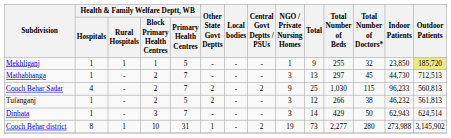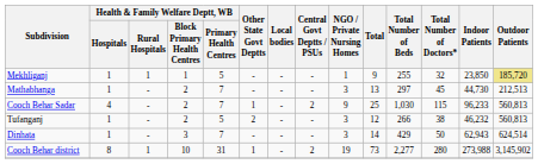 <table class="wikitable" style="text-align:center;font-size: 9pt">
 <tr>
 <th width="110" rowspan="2">Subdivision</th>
 <th width="160" colspan="4" rowspan="1">Health & Family Welfare Deptt, WB</th>
 <th widthspan="110" rowspan="2">Other<br>State<br>Govt<br>Deptts</th>
 <th widthspan="110" rowspan="2">Local<br>bodies</th>
 <th widthspan="110" rowspan="2">Central<br>Govt<br>Deptts /<br>PSUs</th>
 <th widthspan="110" rowspan="2">NGO /<br>Private<br>Nursing<br>Homes</th>
 <th widthspan="110" rowspan="2">Total</th>
 <th widthspan="110" rowspan="2">Total<br>Number<br>of<br>Beds</th>
 <th widthspan="110" rowspan="2">Total<br>Number<br>of<br>Doctors*</th>
 <th widthspan="130" rowspan="2">Indoor<br>Patients</th>
 <th widthspan="130" rowspan="2">Outdoor<br>Patients</th>
 </tr>
 <tr>
 <th width="40">Hospitals<br></th>
 <th width="40">Rural<br>Hospitals<br></th>
 <th width="40">Block<br>Primary<br>Health<br>Centres<br></th>
 <th width="40">Primary<br>Health<br>Centres<br></th>
 </tr>
 <tr>
 <td align=left><a href='#'>Mekhliganj</a></td>
 <td align="center">1</td>
 <td align="center">1</td>
 <td align="center">1</td>
 <td align="center">5</td>
 <td align="center">-</td>
 <td align="center">-</td>
 <td align="center">-</td>
 <td align="center">1</td>
 <td align="center">9</td>
 <td align="center">255</td>
 <td align="center">32</td>
 <td align="center">23,850</td>
 <td align="center" style="background: khaki;">185,720</td>
 </tr>
 <tr>
 <td align=left><a href='#'>Mathabhanga</a></td>
 <td align="center">1</td>
 <td align="center">-</td>
 <td align="center">2</td>
 <td align="center">7</td>
 <td align="center">-</td>
 <td align="center">-</td>
 <td align="center">-</td>
 <td align="center">3</td>
 <td align="center">13</td>
 <td align="center">297</td>
 <td align="center">45</td>
 <td align="center">44,730</td>
-<td align="center">712,513</td>
+<td align="center">212,513</td>
 </tr>
 <tr>
 <td align=left><a href='#'>Cooch Behar Sadar</a></td>
 <td align="center">4</td>
 <td align="center">-</td>
 <td align="center">2</td>
 <td align="center">7</td>
-<td align="center">2</td>
+<td align="center">1</td>
 <td align="center">-</td>
 <td align="center">2</td>
 <td align="center">9</td>
 <td align="center">25</td>
 <td align="center">1,030</td>
 <td align="center">115</td>
 <td align="center">96,233</td>
 <td align="center">560,813</td>
 </tr>
 <tr>
 <td align=left>Tufanganj</td>
 <td align="center">1</td>
 <td align="center">-</td>
 <td align="center">2</td>
 <td align="center">5</td>
 <td align="center">2</td>
 <td align="center">-</td>
 <td align="center">-</td>
 <td align="center">3</td>
 <td align="center">12</td>
 <td align="center">266</td>
 <td align="center">38</td>
 <td align="center">46,232</td>
-<td align="center">561,813</td>
+<td align="center">560,813</td>
 </tr>
 <tr>
 <td align=left><a href='#'>Dinhata</a></td>
 <td align="center">1</td>
 <td align="center">-</td>
 <td align="center">3</td>
 <td align="center">7</td>
 <td align="center">-</td>
 <td align="center">-</td>
 <td align="center">-</td>
 <td align="center">3</td>
 <td align="center">14</td>
 <td align="center">429</td>
 <td align="center">50</td>
 <td align="center">62,943</td>
 <td align="center">624,514</td>
 </tr>
 <tr>
 <td align=left><a href='#'>Cooch Behar district</a></td>
 <td align="center">8</td>
 <td align="center">1</td>
 <td align="center">10</td>
 <td align="center">31</td>
 <td align="center">1</td>
 <td align="center">-</td>
 <td align="center">2</td>
 <td align="center">19</td>
 <td align="center">73</td>
 <td align="center">2,277</td>
 <td align="center">280</td>
 <td align="center">273,988</td>
 <td align="center">3,145,902</td>
 </tr>
 <tr>
 </tr>
 </table>
